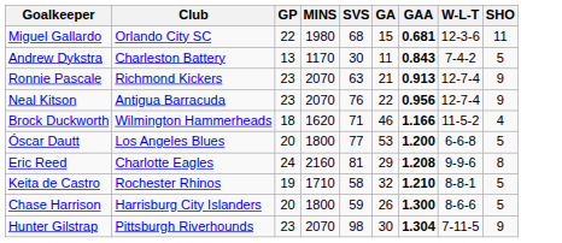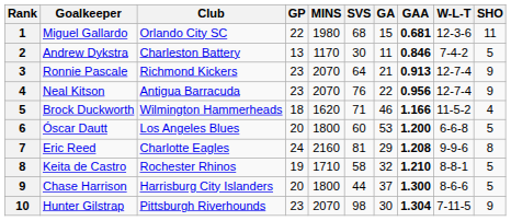 <table class="wikitable sortable">
 <tr>
+<th>Rank</th>
 <th>Goalkeeper</th>
 <th>Club</th>
 <th>GP</th>
 <th>MINS</th>
 <th>SVS</th>
 <th>GA</th>
 <th>GAA</th>
 <th>W-L-T</th>
 <th>SHO</th>
 </tr>
 <tr>
+<th align=center>1</th>
 <td> <a href='#'>Miguel Gallardo</a></td>
 <td><a href='#'>Orlando City SC</a></td>
 <td align=center>22</td>
 <td align=center>1980</td>
 <td align=center>68</td>
 <td align=center>15</td>
 <td align=center><strong>0.681</strong></td>
 <td align=center>12-3-6</td>
 <td align=center>11</td>
 </tr>
 <tr>
+<th align=center>2</th>
 <td> <a href='#'>Andrew Dykstra</a></td>
 <td><a href='#'>Charleston Battery</a></td>
 <td align=center>13</td>
 <td align=center>1170</td>
 <td align=center>30</td>
 <td align=center>11</td>
-<td align=center><strong>0.843</strong></td>
+<td align=center><strong>0.846</strong></td>
 <td align=center>7-4-2</td>
 <td align=center>5</td>
 </tr>
 <tr>
+<th align=center>3</th>
 <td> <a href='#'>Ronnie Pascale</a></td>
 <td><a href='#'>Richmond Kickers</a></td>
 <td align=center>23</td>
 <td align=center>2070</td>
-<td align=center>63</td>
+<td align=center>64</td>
 <td align=center>21</td>
 <td align=center><strong>0.913</strong></td>
 <td align=center>12-7-4</td>
 <td align=center>9</td>
 </tr>
 <tr>
+<th align=center>4</th>
 <td> <a href='#'>Neal Kitson</a></td>
 <td><a href='#'>Antigua Barracuda</a></td>
 <td align=center>23</td>
 <td align=center>2070</td>
 <td align=center>76</td>
 <td align=center>22</td>
 <td align=center><strong>0.956</strong></td>
 <td align=center>12-7-4</td>
 <td align=center>9</td>
 </tr>
 <tr>
+<th align=center>5</th>
 <td> <a href='#'>Brock Duckworth</a></td>
 <td><a href='#'>Wilmington Hammerheads</a></td>
 <td align=center>18</td>
 <td align=center>1620</td>
 <td align=center>71</td>
 <td align=center>46</td>
 <td align=center><strong>1.166</strong></td>
 <td align=center>11-5-2</td>
 <td align=center>4</td>
 </tr>
 <tr>
+<th align=center>6</th>
 <td> <a href='#'>Óscar Dautt</a></td>
 <td><a href='#'>Los Angeles Blues</a></td>
 <td align=center>20</td>
 <td align=center>1800</td>
-<td align=center>77</td>
+<td align=center>60</td>
 <td align=center>53</td>
 <td align=center><strong>1.200</strong></td>
 <td align=center>6-6-8</td>
 <td align=center>5</td>
 </tr>
 <tr>
+<th align=center>7</th>
 <td> <a href='#'>Eric Reed</a></td>
 <td><a href='#'>Charlotte Eagles</a></td>
 <td align=center>24</td>
 <td align=center>2160</td>
 <td align=center>81</td>
 <td align=center>29</td>
 <td align=center><strong>1.208</strong></td>
 <td align=center>9-9-6</td>
 <td align=center>8</td>
 </tr>
 <tr>
+<th align=center>8</th>
 <td> <a href='#'>Keita de Castro</a></td>
 <td><a href='#'>Rochester Rhinos</a></td>
 <td align=center>19</td>
 <td align=center>1710</td>
 <td align=center>58</td>
 <td align=center>32</td>
 <td align=center><strong>1.210</strong></td>
 <td align=center>8-8-1</td>
 <td align=center>5</td>
 </tr>
 <tr>
+<th align=center>9</th>
 <td> <a href='#'>Chase Harrison</a></td>
 <td><a href='#'>Harrisburg City Islanders</a></td>
 <td align=center>20</td>
 <td align=center>1800</td>
-<td align=center>59</td>
-<td align=center>26</td>
+<td align=center>44</td>
+<td align=center>37</td>
 <td align=center><strong>1.300</strong></td>
 <td align=center>8-6-6</td>
 <td align=center>5</td>
 </tr>
 <tr>
+<th align=center>10</th>
 <td> <a href='#'>Hunter Gilstrap</a></td>
 <td><a href='#'>Pittsburgh Riverhounds</a></td>
 <td align=center>23</td>
 <td align=center>2070</td>
 <td align=center>98</td>
 <td align=center>30</td>
 <td align=center><strong>1.304</strong></td>
 <td align=center>7-11-5</td>
 <td align=center>9</td>
 </tr>
 </table>
